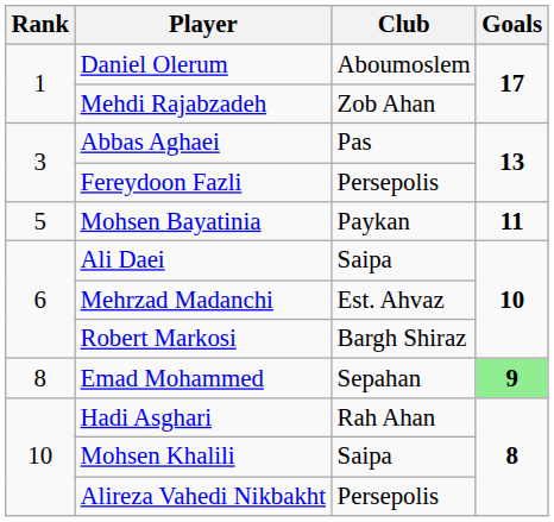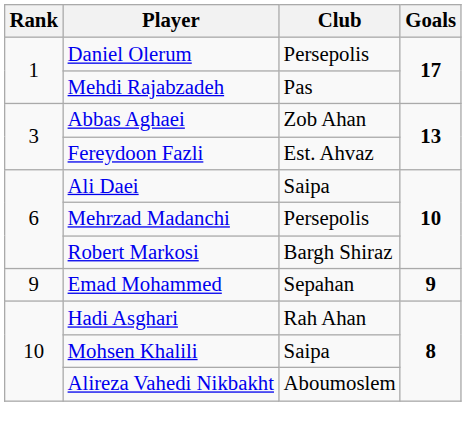 <table class="wikitable">
 <tr>
 <th>Rank</th>
 <th>Player</th>
 <th>Club</th>
 <th>Goals</th>
 </tr>
 <tr>
 <td rowspan=2 align="center">1</td>
 <td> <a href='#'>Daniel Olerum</a></td>
-<td>Aboumoslem</td>
+<td>Persepolis</td>
 <td rowspan=2 align="center"><strong>17</strong></td>
 </tr>
 <tr>
 <td> <a href='#'>Mehdi Rajabzadeh</a></td>
-<td>Zob Ahan</td>
+<td>Pas</td>
 </tr>
 <tr>
 <td rowspan=2 align="center">3</td>
 <td> <a href='#'>Abbas Aghaei</a></td>
-<td>Pas</td>
+<td>Zob Ahan</td>
 <td rowspan=2 align="center"><strong>13</strong></td>
 </tr>
 <tr>
 <td> <a href='#'>Fereydoon Fazli</a></td>
-<td>Persepolis</td>
-</tr>
-<tr>
-<td align="center">5</td>
-<td> <a href='#'>Mohsen Bayatinia</a></td>
-<td>Paykan</td>
-<td align="center"><strong>11</strong></td>
+<td>Est. Ahvaz</td>
 </tr>
 <tr>
 <td rowspan=3 align="center">6</td>
 <td> <a href='#'>Ali Daei</a></td>
 <td>Saipa</td>
 <td rowspan=3 align="center"><strong>10</strong></td>
 </tr>
 <tr>
 <td> <a href='#'>Mehrzad Madanchi</a></td>
-<td>Est. Ahvaz</td>
+<td>Persepolis</td>
 </tr>
 <tr>
 <td> <a href='#'>Robert Markosi</a></td>
 <td>Bargh Shiraz</td>
 </tr>
 <tr>
-<td align="center">8</td>
+<td align="center">9</td>
 <td> <a href='#'>Emad Mohammed</a></td>
 <td>Sepahan</td>
-<td align="center" style="background: lightgreen;"><strong>9</strong></td>
+<td align="center"><strong>9</strong></td>
 </tr>
 <tr>
 <td rowspan=3 align="center">10</td>
 <td> <a href='#'>Hadi Asghari</a></td>
 <td>Rah Ahan</td>
 <td rowspan=3 align="center"><strong>8</strong></td>
 </tr>
 <tr>
 <td> <a href='#'>Mohsen Khalili</a></td>
 <td>Saipa</td>
 </tr>
 <tr>
 <td> <a href='#'>Alireza Vahedi Nikbakht</a></td>
-<td>Persepolis</td>
+<td>Aboumoslem</td>
 </tr>
 </table>
